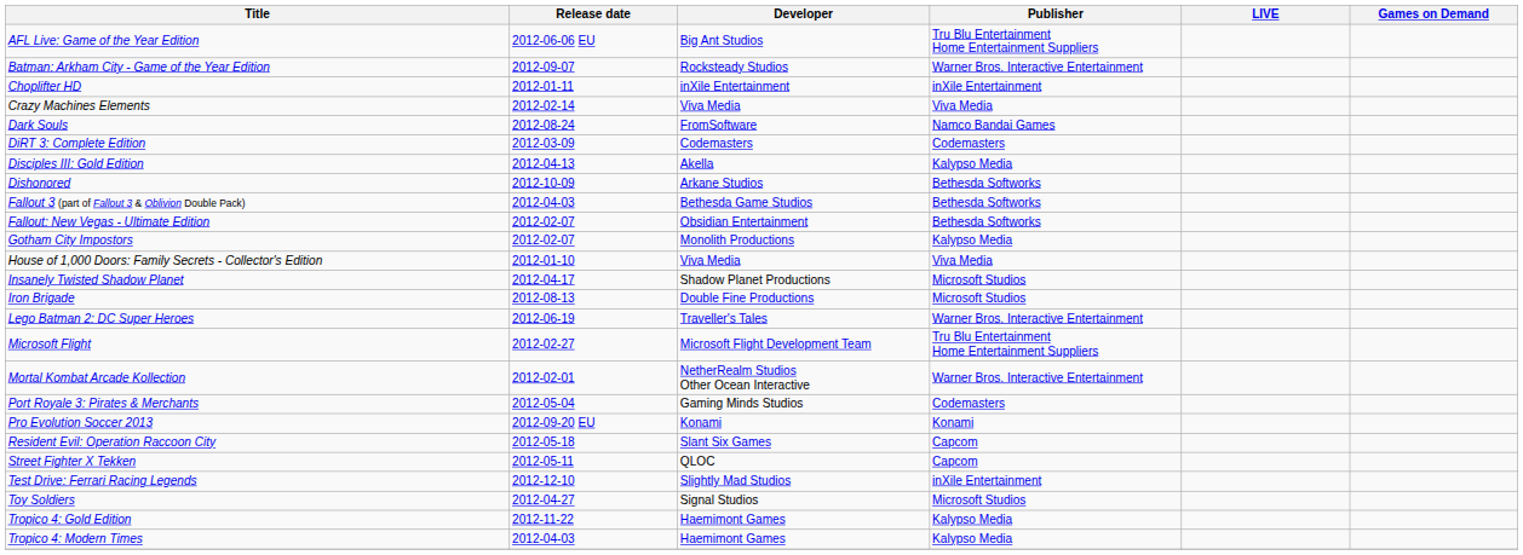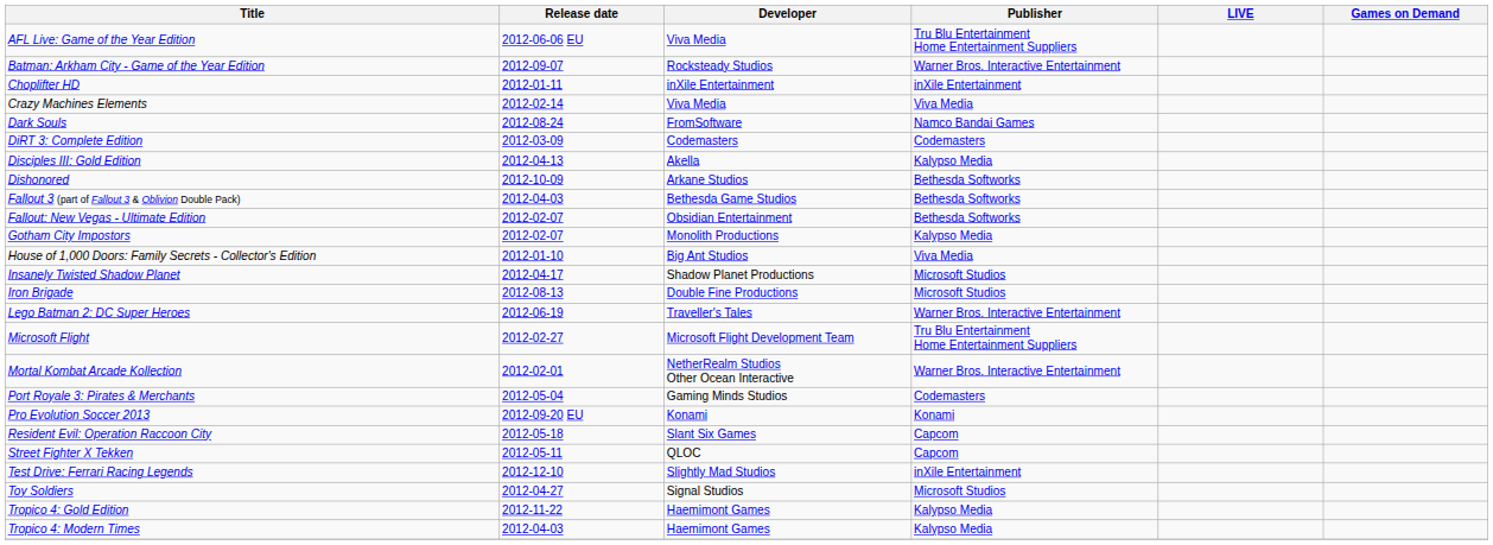 <table class="wikitable sortable" style="width:100%;">
 <tr>
 <th width=30%>Title</th>
 <th width=10%>Release date</th>
 <th width=15%>Developer</th>
 <th width=15%>Publisher</th>
 <th width=10%><a href='#'>LIVE</a></th>
 <th width=10%><a href='#'>Games on Demand</a></th>
 </tr>
 <tr>
 <td><em><a href='#'>AFL Live: Game of the Year Edition</a></em></td>
 <td><a href='#'>2012-06-06</a> <a href='#'>EU</a></td>
-<td><a href='#'>Big Ant Studios</a></td>
+<td><a href='#'>Viva Media</a></td>
 <td><a href='#'>Tru Blu Entertainment</a><br><a href='#'>Home Entertainment Suppliers</a></td>
 <td style="text-align:center;"></td>
 <td style="text-align:center;"></td>
 </tr>
 <tr>
 <td><em><a href='#'>Batman: Arkham City - Game of the Year Edition</a></em></td>
 <td><a href='#'>2012-09-07</a></td>
 <td><a href='#'>Rocksteady Studios</a></td>
 <td><a href='#'>Warner Bros. Interactive Entertainment</a></td>
 <td style="text-align:center;"></td>
 <td style="text-align:center;"></td>
 </tr>
 <tr>
 <td><em><a href='#'>Choplifter HD</a></em></td>
 <td><a href='#'>2012-01-11</a></td>
 <td><a href='#'>inXile Entertainment</a></td>
 <td><a href='#'>inXile Entertainment</a></td>
 <td style="text-align:center;"></td>
 <td style="text-align:center;"></td>
 </tr>
 <tr>
 <td><em>Crazy Machines Elements</em></td>
 <td><a href='#'>2012-02-14</a></td>
 <td><a href='#'>Viva Media</a></td>
 <td><a href='#'>Viva Media</a></td>
 <td style="text-align:center;"></td>
 <td style="text-align:center;"></td>
 </tr>
 <tr>
 <td><em><a href='#'>Dark Souls</a></em></td>
 <td><a href='#'>2012-08-24</a></td>
 <td><a href='#'>FromSoftware</a></td>
 <td><a href='#'>Namco Bandai Games</a></td>
 <td style="text-align:center;"></td>
 <td style="text-align:center;"></td>
 </tr>
 <tr>
 <td><em><a href='#'>DiRT 3: Complete Edition</a></em></td>
 <td><a href='#'>2012-03-09</a></td>
 <td><a href='#'>Codemasters</a></td>
 <td><a href='#'>Codemasters</a></td>
 <td style="text-align:center;"></td>
 <td style="text-align:center;"></td>
 </tr>
 <tr>
 <td><em><a href='#'>Disciples III: Gold Edition</a></em></td>
 <td><a href='#'>2012-04-13</a></td>
 <td><a href='#'>Akella</a></td>
 <td><a href='#'>Kalypso Media</a></td>
 <td style="text-align:center;"></td>
 <td style="text-align:center;"></td>
 </tr>
 <tr>
 <td><em><a href='#'>Dishonored</a></em></td>
 <td><a href='#'>2012-10-09</a></td>
 <td><a href='#'>Arkane Studios</a></td>
 <td><a href='#'>Bethesda Softworks</a></td>
 <td style="text-align:center;"></td>
 <td style="text-align:center;"></td>
 </tr>
 <tr>
 <td><em><a href='#'>Fallout 3</a></em> <small>(part of <em><a href='#'>Fallout 3</a></em> & <em><a href='#'>Oblivion</a></em> Double Pack)</small></td>
 <td><a href='#'>2012-04-03</a></td>
 <td><a href='#'>Bethesda Game Studios</a></td>
 <td><a href='#'>Bethesda Softworks</a></td>
 <td style="text-align:center;"></td>
 <td style="text-align:center;"></td>
 </tr>
 <tr>
 <td><em><a href='#'>Fallout: New Vegas - Ultimate Edition</a></em></td>
 <td><a href='#'>2012-02-07</a></td>
 <td><a href='#'>Obsidian Entertainment</a></td>
 <td><a href='#'>Bethesda Softworks</a></td>
 <td style="text-align:center;"></td>
 <td style="text-align:center;"></td>
 </tr>
 <tr>
 <td><em><a href='#'>Gotham City Impostors</a></em></td>
 <td><a href='#'>2012-02-07</a></td>
 <td><a href='#'>Monolith Productions</a></td>
 <td><a href='#'>Kalypso Media</a></td>
 <td style="text-align:center;"></td>
 <td style="text-align:center;"></td>
 </tr>
 <tr>
 <td><em>House of 1,000 Doors: Family Secrets - Collector's Edition</em></td>
 <td><a href='#'>2012-01-10</a></td>
-<td><a href='#'>Viva Media</a></td>
+<td><a href='#'>Big Ant Studios</a></td>
 <td><a href='#'>Viva Media</a></td>
 <td style="text-align:center;"></td>
 <td style="text-align:center;"></td>
 </tr>
 <tr>
 <td><em><a href='#'>Insanely Twisted Shadow Planet</a></em></td>
 <td><a href='#'>2012-04-17</a></td>
 <td>Shadow Planet Productions</td>
 <td><a href='#'>Microsoft Studios</a></td>
 <td style="text-align:center;"></td>
 <td style="text-align:center;"></td>
 </tr>
 <tr>
 <td><em><a href='#'>Iron Brigade</a></em></td>
 <td><a href='#'>2012-08-13</a></td>
 <td><a href='#'>Double Fine Productions</a></td>
 <td><a href='#'>Microsoft Studios</a></td>
 <td style="text-align:center;"></td>
 <td style="text-align:center;"></td>
 </tr>
 <tr>
 <td><em><a href='#'>Lego Batman 2: DC Super Heroes</a></em></td>
 <td><a href='#'>2012-06-19</a></td>
 <td><a href='#'>Traveller's Tales</a></td>
 <td><a href='#'>Warner Bros. Interactive Entertainment</a></td>
 <td style="text-align:center;"></td>
 <td style="text-align:center;"></td>
 </tr>
 <tr>
 <td><em><a href='#'>Microsoft Flight</a></em></td>
 <td><a href='#'>2012-02-27</a></td>
 <td><a href='#'>Microsoft Flight Development Team</a></td>
 <td><a href='#'>Tru Blu Entertainment</a><br><a href='#'>Home Entertainment Suppliers</a></td>
 <td style="text-align:center;"></td>
 <td style="text-align:center;"></td>
 </tr>
 <tr>
 <td><em><a href='#'>Mortal Kombat Arcade Kollection</a></em></td>
 <td><a href='#'>2012-02-01</a></td>
 <td><a href='#'>NetherRealm Studios</a><br>Other Ocean Interactive</td>
 <td><a href='#'>Warner Bros. Interactive Entertainment</a></td>
 <td style="text-align:center;"></td>
 <td style="text-align:center;"></td>
 </tr>
 <tr>
 <td><em><a href='#'>Port Royale 3: Pirates & Merchants</a></em></td>
 <td><a href='#'>2012-05-04</a></td>
 <td>Gaming Minds Studios</td>
 <td><a href='#'>Codemasters</a></td>
 <td style="text-align:center;"></td>
 <td style="text-align:center;"></td>
 </tr>
 <tr>
 <td><em><a href='#'>Pro Evolution Soccer 2013</a></em></td>
 <td><a href='#'>2012-09-20</a> <a href='#'>EU</a></td>
 <td><a href='#'>Konami</a></td>
 <td><a href='#'>Konami</a></td>
 <td style="text-align:center;"></td>
 <td style="text-align:center;"></td>
 </tr>
 <tr>
 <td><em><a href='#'>Resident Evil: Operation Raccoon City</a></em></td>
 <td><a href='#'>2012-05-18</a></td>
 <td><a href='#'>Slant Six Games</a></td>
 <td><a href='#'>Capcom</a></td>
 <td style="text-align:center;"></td>
 <td style="text-align:center;"></td>
 </tr>
 <tr>
 <td><em><a href='#'>Street Fighter X Tekken</a></em></td>
 <td><a href='#'>2012-05-11</a></td>
 <td>QLOC</td>
 <td><a href='#'>Capcom</a></td>
 <td style="text-align:center;"></td>
 <td style="text-align:center;"></td>
 </tr>
 <tr>
 <td><em><a href='#'>Test Drive: Ferrari Racing Legends</a></em></td>
 <td><a href='#'>2012-12-10</a></td>
 <td><a href='#'>Slightly Mad Studios</a></td>
 <td><a href='#'>inXile Entertainment</a></td>
 <td style="text-align:center;"></td>
 <td style="text-align:center;"></td>
 </tr>
 <tr>
 <td><em><a href='#'>Toy Soldiers</a></em></td>
 <td><a href='#'>2012-04-27</a></td>
 <td>Signal Studios</td>
 <td><a href='#'>Microsoft Studios</a></td>
 <td style="text-align:center;"></td>
 <td style="text-align:center;"></td>
 </tr>
 <tr>
 <td><em><a href='#'>Tropico 4: Gold Edition</a></em></td>
 <td><a href='#'>2012-11-22</a></td>
 <td><a href='#'>Haemimont Games</a></td>
 <td><a href='#'>Kalypso Media</a></td>
 <td style="text-align:center;"></td>
 <td style="text-align:center;"></td>
 </tr>
 <tr>
 <td><em><a href='#'>Tropico 4: Modern Times</a></em></td>
 <td><a href='#'>2012-04-03</a></td>
 <td><a href='#'>Haemimont Games</a></td>
 <td><a href='#'>Kalypso Media</a></td>
 <td style="text-align:center;"></td>
 <td style="text-align:center;"></td>
 </tr>
 <tr>
 </tr>
 </table>
